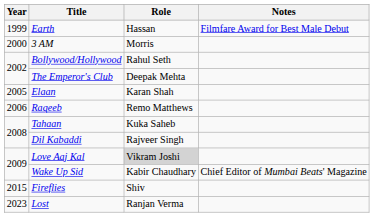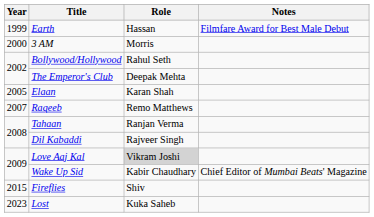 <table class="wikitable">
 <tr style="background:#ccc; text-align:center;">
 <th>Year</th>
 <th>Title</th>
 <th>Role</th>
 <th>Notes</th>
 </tr>
 <tr>
 <td>1999</td>
 <td><em><a href='#'>Earth</a> </em></td>
 <td>Hassan</td>
 <td><a href='#'>Filmfare Award for Best Male Debut</a></td>
 </tr>
 <tr>
 <td>2000</td>
 <td><em>3 AM</em></td>
 <td>Morris</td>
 <td></td>
 </tr>
 <tr>
 <td rowspan="2">2002</td>
 <td><em><a href='#'>Bollywood/Hollywood</a></em></td>
 <td>Rahul Seth</td>
 <td></td>
 </tr>
 <tr>
 <td><em><a href='#'>The Emperor's Club</a></em></td>
 <td>Deepak Mehta</td>
 <td></td>
 </tr>
 <tr>
 <td>2005</td>
 <td><em><a href='#'>Elaan</a></em></td>
 <td>Karan Shah</td>
 <td></td>
 </tr>
 <tr>
-<td>2006</td>
+<td>2007</td>
 <td><em><a href='#'>Raqeeb</a></em></td>
 <td>Remo Matthews</td>
 <td></td>
 </tr>
 <tr>
 <td rowspan="2">2008</td>
 <td><em><a href='#'>Tahaan</a></em></td>
-<td>Kuka Saheb</td>
+<td>Ranjan Verma</td>
 <td></td>
 </tr>
 <tr>
 <td><em><a href='#'>Dil Kabaddi</a></em></td>
 <td>Rajveer Singh</td>
 <td></td>
 </tr>
 <tr>
 <td rowspan="2">2009</td>
 <td><em><a href='#'>Love Aaj Kal</a></em></td>
 <td style="background: lightgrey;">Vikram Joshi</td>
 <td></td>
 </tr>
 <tr>
 <td><em><a href='#'>Wake Up Sid</a></em></td>
 <td>Kabir Chaudhary</td>
 <td>Chief Editor of <em>Mumbai Beats</em>' Magazine</td>
 </tr>
 <tr>
 <td>2015</td>
 <td><em><a href='#'>Fireflies</a></em></td>
 <td>Shiv</td>
 <td></td>
 </tr>
 <tr>
 <td>2023</td>
 <td><em><a href='#'>Lost</a></em></td>
-<td>Ranjan Verma</td>
+<td>Kuka Saheb</td>
 <td></td>
 </tr>
 </table>
